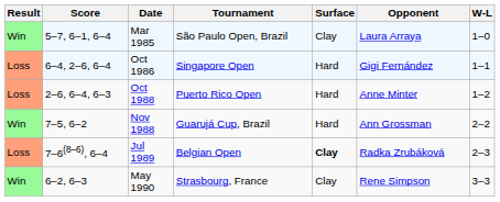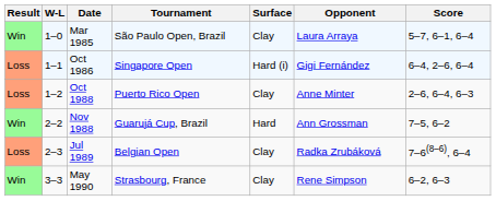 <table class="sortable wikitable">
 <tr>
 <th>Result</th>
-<th style="width:120px" class="unsortable">Score</th>
+<th style="width:30px">W-L</th>
 <th style="width:60px">Date</th>
 <th style="width:200px">Tournament</th>
 <th style="width:50px">Surface</th>
 <th style="width:160px">Opponent</th>
-<th style="width:30px">W-L</th>
+<th style="width:120px" class="unsortable">Score</th>
 </tr>
 <tr style="background:#f0f8ff;">
 <td style="background:#98fb98;">Win</td>
-<td>5–7, 6–1, 6–4</td>
+<td>1–0</td>
 <td>Mar 1985</td>
 <td>São Paulo Open, Brazil</td>
 <td>Clay</td>
 <td> <a href='#'>Laura Arraya</a></td>
-<td>1–0</td>
+<td>5–7, 6–1, 6–4</td>
 </tr>
 <tr style="background:#f0f8ff;">
 <td style="background:#ffa07a;">Loss</td>
-<td>6–4, 2–6, 6–4</td>
+<td>1–1</td>
 <td>Oct 1986</td>
 <td><a href='#'>Singapore Open</a></td>
-<td>Hard</td>
+<td>Hard (i)</td>
 <td> <a href='#'>Gigi Fernández</a></td>
-<td>1–1</td>
+<td>6–4, 2–6, 6–4</td>
 </tr>
 <tr style="background:6cf;">
 <td style="background:#ffa07a;">Loss</td>
-<td>2–6, 6–4, 6–3</td>
+<td>1–2</td>
 <td><a href='#'>Oct 1988</a></td>
 <td><a href='#'>Puerto Rico Open</a></td>
-<td>Hard</td>
+<td>Clay</td>
 <td> <a href='#'>Anne Minter</a></td>
-<td>1–2</td>
+<td>2–6, 6–4, 6–3</td>
 </tr>
 <tr style="background:6cf;">
 <td style="background:#98fb98;">Win</td>
-<td>7–5, 6–2</td>
+<td>2–2</td>
 <td><a href='#'>Nov 1988</a></td>
 <td><a href='#'>Guarujá Cup</a>, Brazil</td>
 <td>Hard</td>
 <td> <a href='#'>Ann Grossman</a></td>
-<td>2–2</td>
+<td>7–5, 6–2</td>
 </tr>
 <tr style="background:6cf;">
 <td style="background:#ffa07a;">Loss</td>
-<td>7–6<sup>(8–6)</sup>, 6–4</td>
+<td>2–3</td>
 <td><a href='#'>Jul 1989</a></td>
 <td><a href='#'>Belgian Open</a></td>
-<td><strong>Clay</strong></td>
+<td>Clay</td>
 <td> <a href='#'>Radka Zrubáková</a></td>
-<td>2–3</td>
+<td>7–6<sup>(8–6)</sup>, 6–4</td>
 </tr>
 <tr style="background:6cf;">
 <td style="background:#98fb98;">Win</td>
-<td>6–2, 6–3</td>
+<td>3–3</td>
 <td>May 1990</td>
 <td><a href='#'>Strasbourg</a>, France</td>
 <td>Clay</td>
 <td> <a href='#'>Rene Simpson</a></td>
-<td>3–3</td>
+<td>6–2, 6–3</td>
 </tr>
 </table>
